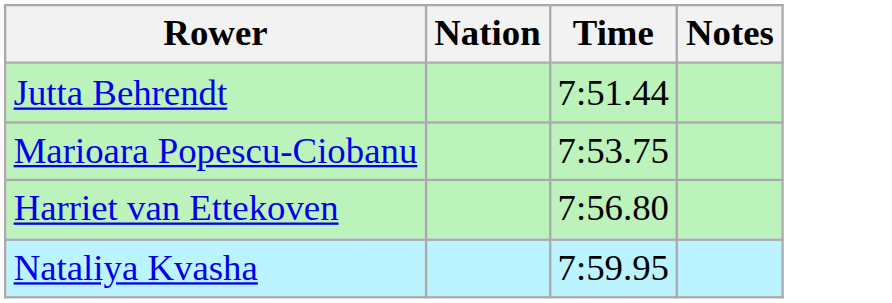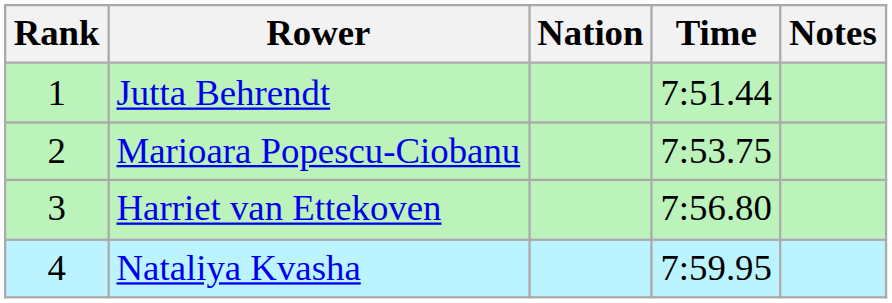 <table class="wikitable sortable" style="text-align:center">
 <tr>
+<th>Rank</th>
 <th>Rower</th>
 <th>Nation</th>
 <th>Time</th>
 <th>Notes</th>
 </tr>
 <tr bgcolor=bbf3bb>
+<td>1</td>
 <td align=left data-sort-value="Behrendt, Jutta"><a href='#'>Jutta Behrendt</a></td>
 <td align=left></td>
 <td>7:51.44</td>
 <td></td>
 </tr>
 <tr bgcolor=bbf3bb>
+<td>2</td>
 <td align=left data-sort-value="Popescu-Ciobanu, Marioara"><a href='#'>Marioara Popescu-Ciobanu</a></td>
 <td align=left></td>
 <td>7:53.75</td>
 <td></td>
 </tr>
 <tr bgcolor=bbf3bb>
+<td>3</td>
 <td align=left data-sort-value="Ettekoven, Harriet van"><a href='#'>Harriet van Ettekoven</a></td>
 <td align=left></td>
 <td>7:56.80</td>
 <td></td>
 </tr>
 <tr bgcolor=bbf3ff>
+<td>4</td>
 <td align=left data-sort-value="Kvasha, Nataliya"><a href='#'>Nataliya Kvasha</a></td>
 <td align=left></td>
 <td>7:59.95</td>
 <td></td>
 </tr>
 </table>
